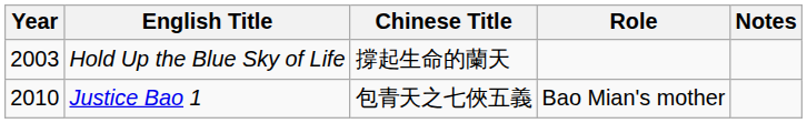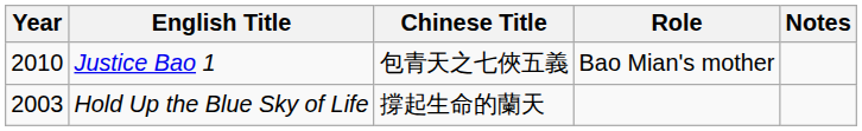 <table class="wikitable sortable">
 <tr>
 <th>Year</th>
 <th>English Title</th>
 <th>Chinese Title</th>
 <th>Role</th>
 <th>Notes</th>
 </tr>
 <tr>
+<td>2010</td>
+<td><em><a href='#'>Justice Bao</a> 1</em></td>
+<td>包青天之七俠五義</td>
+<td>Bao Mian's mother</td>
+<td></td>
+</tr>
+<tr>
 <td>2003</td>
 <td><em>Hold Up the Blue Sky of Life</em></td>
 <td>撐起生命的蘭天</td>
 <td></td>
 <td></td>
 </tr>
-<tr>
-<td>2010</td>
-<td><em><a href='#'>Justice Bao</a> 1</em></td>
-<td>包青天之七俠五義</td>
-<td>Bao Mian's mother</td>
-<td></td>
-</tr>
 </table>
